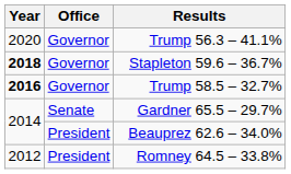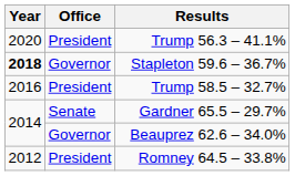 <table class=wikitable>
 <tr>
 <th width="30">Year</th>
 <th width="60">Office</th>
 <th width="180">Results</th>
 </tr>
 <tr>
 <td>2020</td>
-<td><a href='#'>Governor</a></td>
+<td><a href='#'>President</a></td>
 <td align="right" ><a href='#'>Trump</a> 56.3 – 41.1%</td>
 </tr>
 <tr>
 <td><strong>2018</strong></td>
 <td><a href='#'>Governor</a></td>
 <td align="right" ><a href='#'>Stapleton</a> 59.6 – 36.7%</td>
 </tr>
 <tr>
-<td><strong>2016</strong></td>
-<td><a href='#'>Governor</a></td>
+<td>2016</td>
+<td><a href='#'>President</a></td>
 <td align="right" ><a href='#'>Trump</a> 58.5 – 32.7%</td>
 </tr>
 <tr>
 <td rowspan="2">2014</td>
 <td><a href='#'>Senate</a></td>
 <td align="right" ><a href='#'>Gardner</a> 65.5 – 29.7%</td>
 </tr>
 <tr>
-<td><a href='#'>President</a></td>
+<td><a href='#'>Governor</a></td>
 <td align="right" ><a href='#'>Beauprez</a> 62.6 – 34.0%</td>
 </tr>
 <tr>
 <td>2012</td>
 <td><a href='#'>President</a></td>
 <td align="right" ><a href='#'>Romney</a> 64.5 – 33.8%</td>
 </tr>
 </table>
